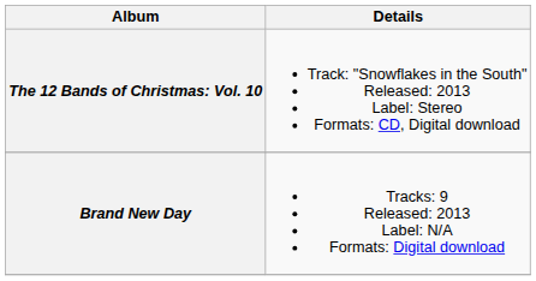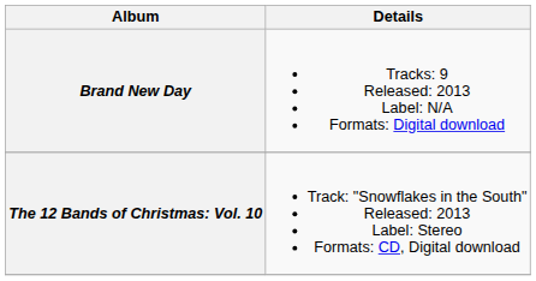 <table class="wikitable plainrowheaders" style="text-align:center;">
 <tr>
 <th scope="col">Album</th>
 <th scope="col">Details</th>
+</tr>
+<tr>
+<th scope="row"><em>Brand New Day</em></th>
+<td><br><ul><li>Tracks: 9</li><li>Released: 2013</li><li>Label: N/A</li><li>Formats: <a href='#'>Digital download</a></li></ul></td>
+</tr>
+<tr>
 </tr>
 <tr>
 <th scope="row"><em>The 12 Bands of Christmas: Vol. 10</em></th>
 <td><br><ul><li>Track: "Snowflakes in the South"</li><li>Released: 2013</li><li>Label: Stereo</li><li>Formats: <a href='#'>CD</a>, Digital download</li></ul></td>
 </tr>
 <tr>
 </tr>
-<tr>
-<th scope="row"><em>Brand New Day</em></th>
-<td><br><ul><li>Tracks: 9</li><li>Released: 2013</li><li>Label: N/A</li><li>Formats: <a href='#'>Digital download</a></li></ul></td>
-</tr>
-<tr>
-</tr>
 </table>
